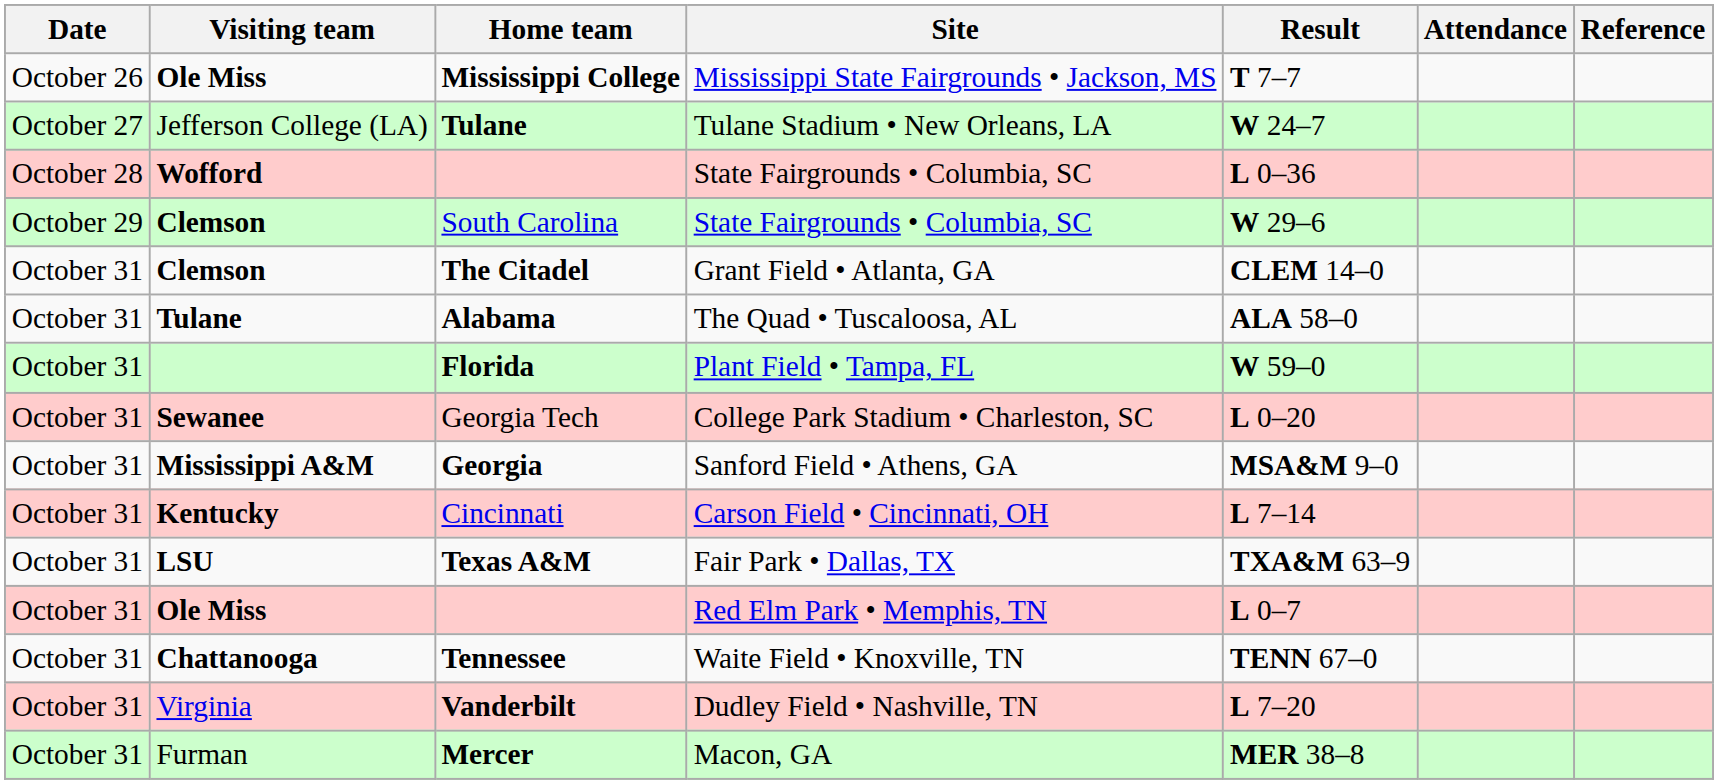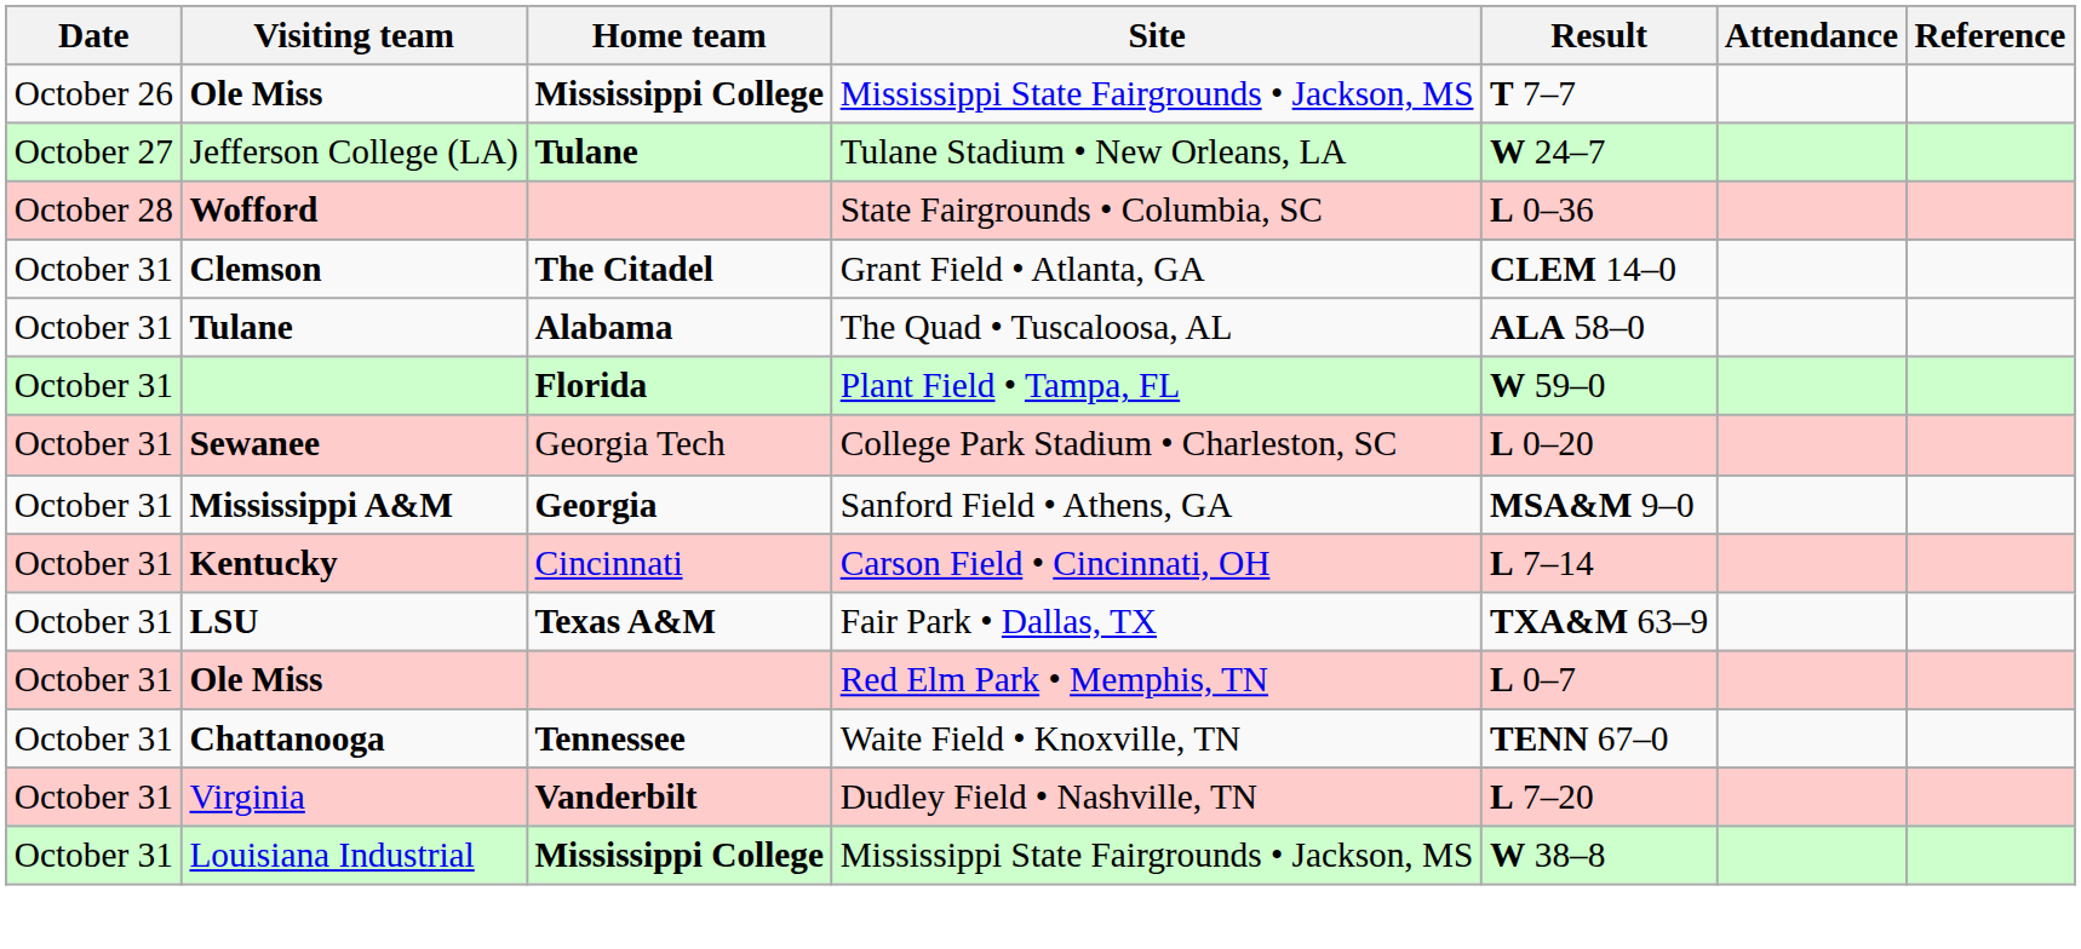 <table class="wikitable" style="font-size:95%;">
 <tr>
 <th>Date</th>
 <th>Visiting team</th>
 <th>Home team</th>
 <th>Site</th>
 <th>Result</th>
 <th>Attendance</th>
 <th class="unsortable">Reference</th>
 </tr>
 <tr bgcolor=>
 <td>October 26</td>
 <td><strong>Ole Miss</strong></td>
 <td><strong>Mississippi College</strong></td>
 <td><a href='#'>Mississippi State Fairgrounds</a> • <a href='#'>Jackson, MS</a></td>
 <td><strong>T</strong> 7–7</td>
 <td></td>
 <td></td>
 </tr>
 <tr bgcolor=ccffcc>
 <td>October 27</td>
 <td>Jefferson College (LA)</td>
 <td><strong>Tulane</strong></td>
 <td>Tulane Stadium • New Orleans, LA</td>
 <td><strong>W</strong> 24–7</td>
 <td></td>
 <td></td>
 </tr>
 <tr bgcolor=ffcccc>
 <td>October 28</td>
 <td><strong>Wofford</strong></td>
 <td></td>
 <td>State Fairgrounds • Columbia, SC</td>
 <td><strong>L</strong> 0–36</td>
-<td></td>
-<td></td>
-</tr>
-<tr bgcolor=ccffcc>
-<td>October 29</td>
-<td><strong>Clemson</strong></td>
-<td><a href='#'>South Carolina</a></td>
-<td><a href='#'>State Fairgrounds</a> • <a href='#'>Columbia, SC</a></td>
-<td><strong>W</strong> 29–6</td>
 <td></td>
 <td></td>
 </tr>
 <tr bgcolor=>
 <td>October 31</td>
 <td><strong>Clemson</strong></td>
 <td><strong>The Citadel</strong></td>
 <td>Grant Field • Atlanta, GA</td>
 <td><strong>CLEM</strong> 14–0</td>
 <td></td>
 <td></td>
 </tr>
 <tr bgcolor=>
 <td>October 31</td>
 <td><strong>Tulane</strong></td>
 <td><strong>Alabama</strong></td>
 <td>The Quad • Tuscaloosa, AL</td>
 <td><strong>ALA</strong> 58–0</td>
 <td></td>
 <td></td>
 </tr>
 <tr bgcolor=ccffcc>
 <td>October 31</td>
 <td></td>
 <td><strong>Florida</strong></td>
 <td><a href='#'>Plant Field</a> • <a href='#'>Tampa, FL</a></td>
 <td><strong>W</strong> 59–0</td>
 <td></td>
 <td></td>
 </tr>
 <tr bgcolor=ffcccc>
 <td>October 31</td>
 <td><strong>Sewanee</strong></td>
 <td>Georgia Tech</td>
 <td>College Park Stadium • Charleston, SC</td>
 <td><strong>L</strong> 0–20</td>
 <td></td>
 <td></td>
 </tr>
 <tr bgcolor=>
 <td>October 31</td>
 <td><strong>Mississippi A&M</strong></td>
 <td><strong>Georgia</strong></td>
 <td>Sanford Field • Athens, GA</td>
 <td><strong>MSA&M</strong> 9–0</td>
 <td></td>
 <td></td>
 </tr>
 <tr bgcolor=ffcccc>
 <td>October 31</td>
 <td><strong>Kentucky</strong></td>
 <td><a href='#'>Cincinnati</a></td>
 <td><a href='#'>Carson Field</a> • <a href='#'>Cincinnati, OH</a></td>
 <td><strong>L</strong> 7–14</td>
 <td></td>
 <td></td>
 </tr>
 <tr bgcolor=>
 <td>October 31</td>
 <td><strong>LSU</strong></td>
 <td><strong>Texas A&M</strong></td>
 <td>Fair Park • <a href='#'>Dallas, TX</a></td>
 <td><strong>TXA&M</strong> 63–9</td>
 <td></td>
 <td></td>
 </tr>
 <tr bgcolor=ffcccc>
 <td>October 31</td>
 <td><strong>Ole Miss</strong></td>
 <td></td>
 <td><a href='#'>Red Elm Park</a> • <a href='#'>Memphis, TN</a></td>
 <td><strong>L</strong> 0–7</td>
 <td></td>
 <td></td>
 </tr>
 <tr bgcolor=>
 <td>October 31</td>
 <td><strong>Chattanooga</strong></td>
 <td><strong>Tennessee</strong></td>
 <td>Waite Field • Knoxville, TN</td>
 <td><strong>TENN</strong> 67–0</td>
 <td></td>
 <td></td>
 </tr>
 <tr bgcolor=ffcccc>
 <td>October 31</td>
 <td><a href='#'>Virginia</a></td>
 <td><strong>Vanderbilt</strong></td>
 <td>Dudley Field • Nashville, TN</td>
 <td><strong>L</strong> 7–20</td>
 <td></td>
 <td></td>
 </tr>
 <tr bgcolor=ccffcc>
 <td>October 31</td>
-<td>Furman</td>
-<td><strong>Mercer</strong></td>
-<td Central City Park>Macon, GA</td>
-<td><strong>MER</strong> 38–8</td>
+<td><a href='#'>Louisiana Industrial</a></td>
+<td><strong>Mississippi College</strong></td>
+<td>Mississippi State Fairgrounds • Jackson, MS</td>
+<td><strong>W</strong> 38–8</td>
 <td></td>
 <td></td>
 </tr>
 </table>
